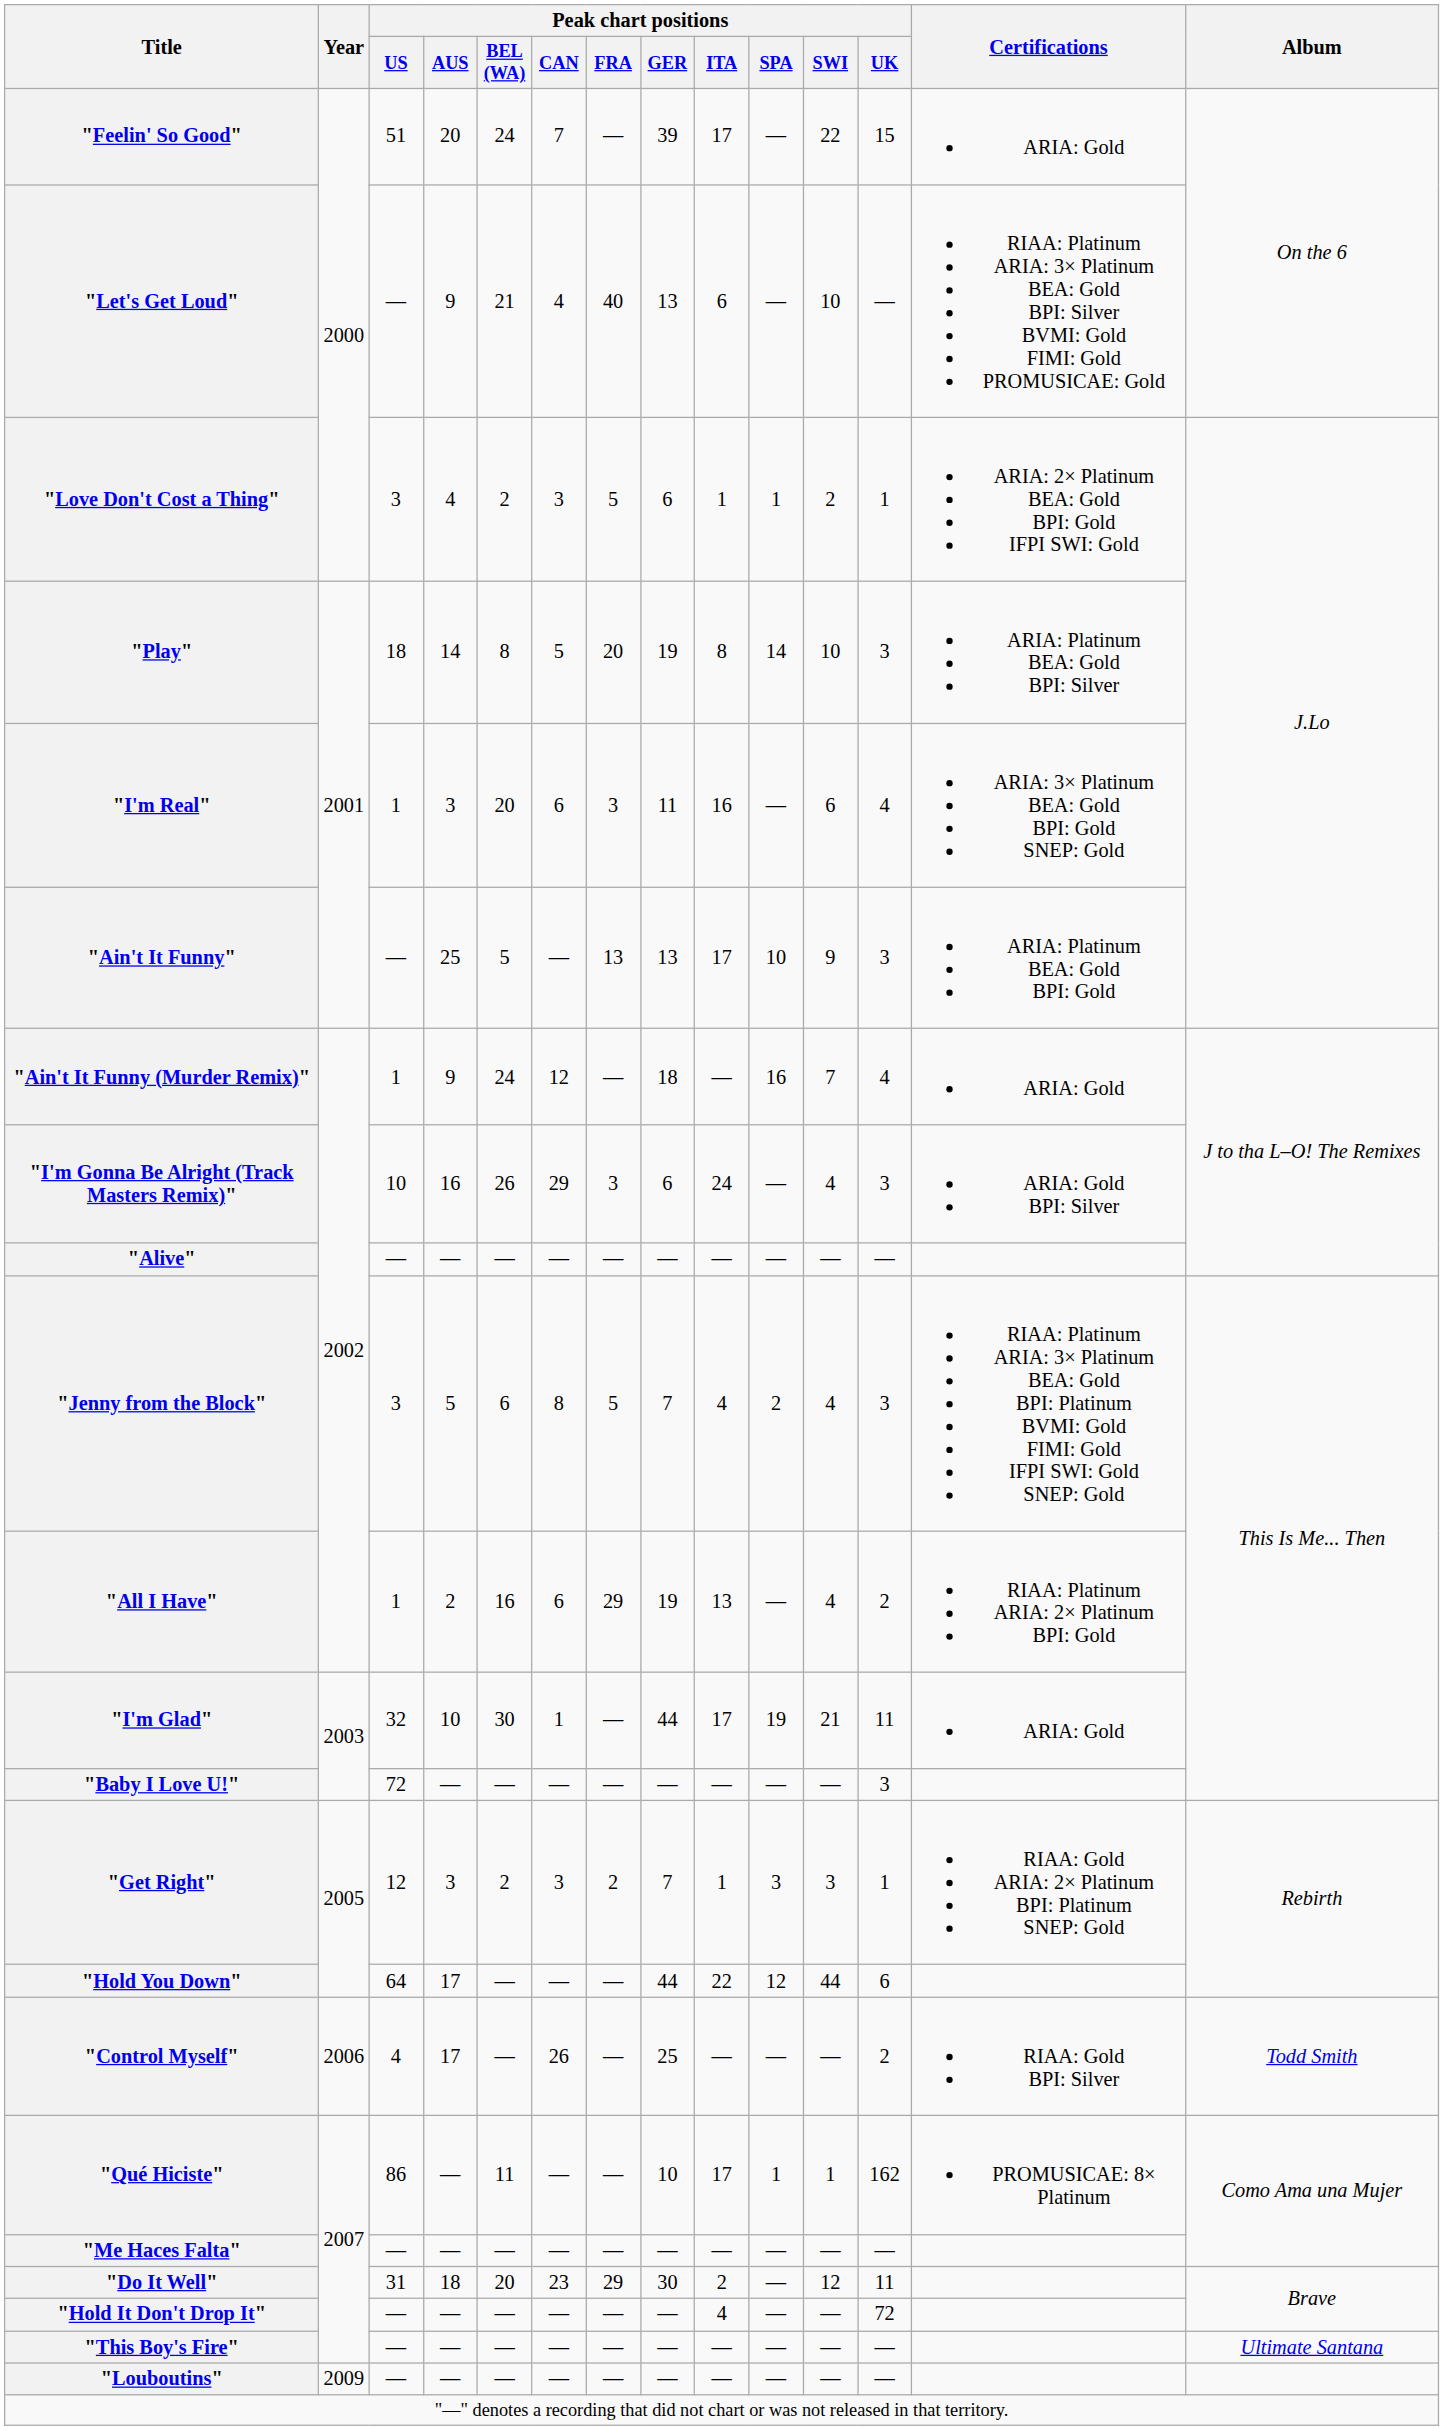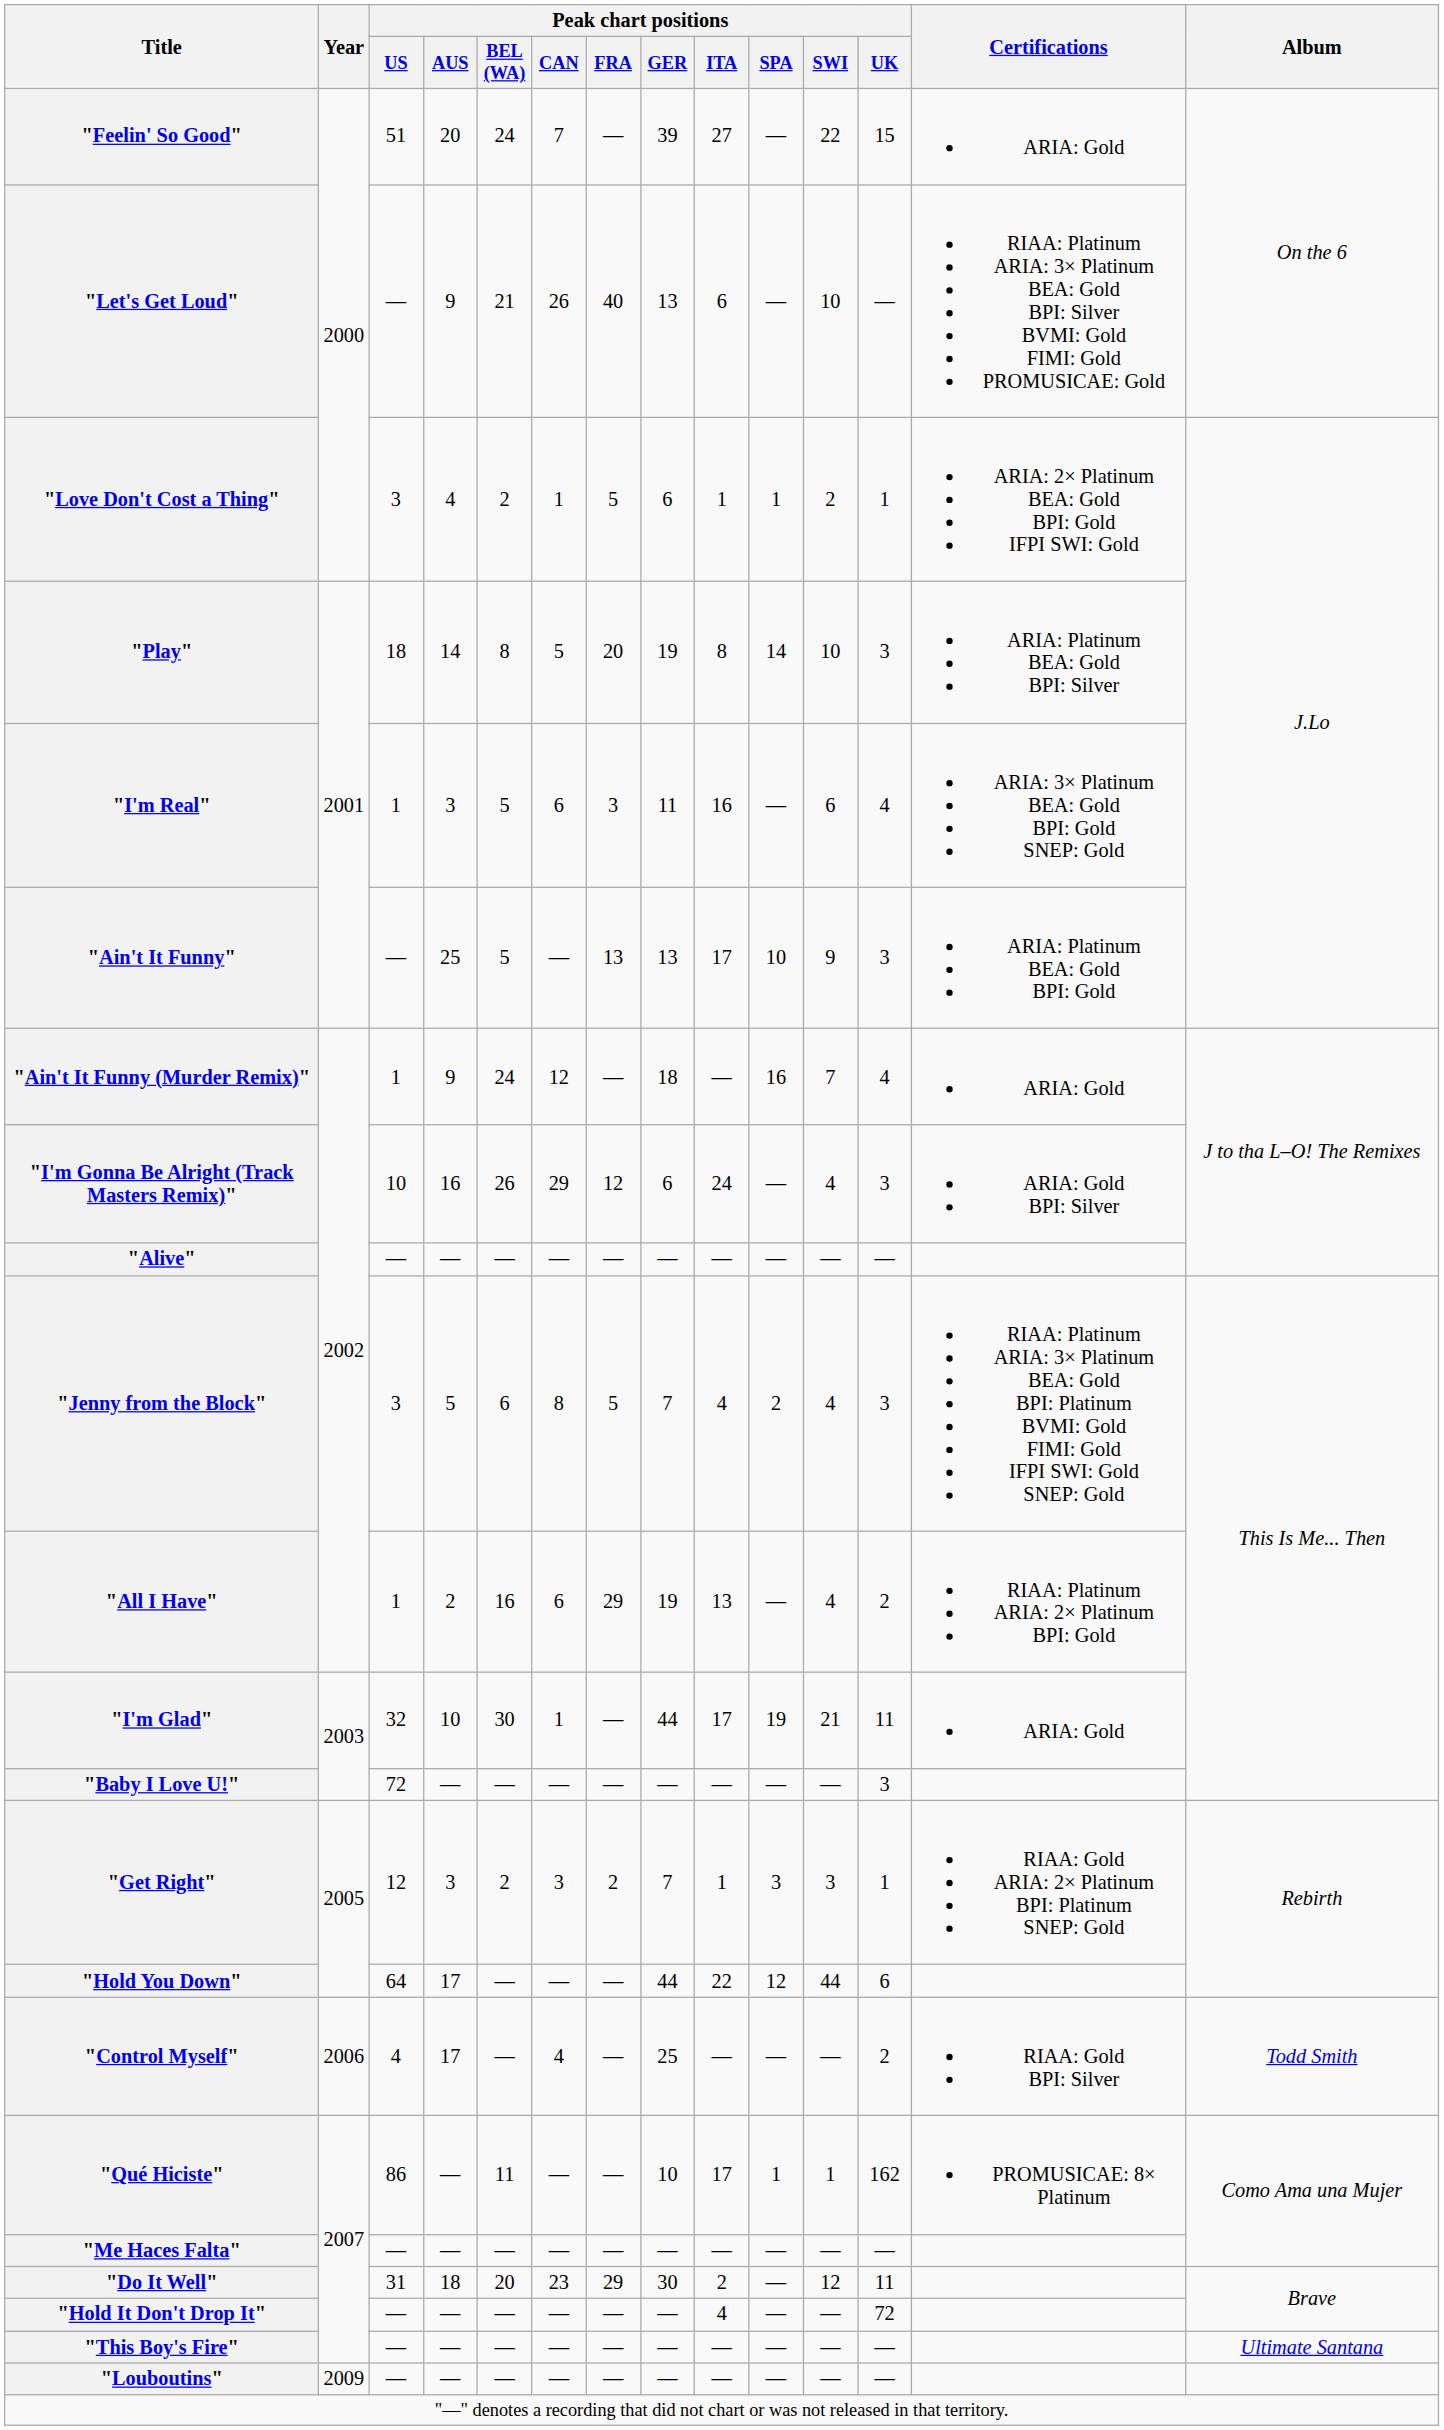 <table class="wikitable plainrowheaders" style="text-align:center;">
 <tr>
 <th scope="col" rowspan="2" style="width:15em;">Title</th>
 <th scope="col" rowspan="2">Year</th>
 <th scope="col" colspan="10">Peak chart positions</th>
 <th scope="col" rowspan="2" style="width:13em;"><a href='#'>Certifications</a></th>
 <th scope="col" rowspan="2" style="width:12em;">Album</th>
 </tr>
 <tr>
 <th scope="col" style="width:2.5em; font-size:90%;"><a href='#'>US</a><br></th>
 <th scope="col" style="width:2.5em; font-size:90%;"><a href='#'>AUS</a><br></th>
 <th scope="col" style="width:2.5em; font-size:90%;"><a href='#'>BEL<br>(WA)</a><br></th>
 <th scope="col" style="width:2.5em; font-size:90%;"><a href='#'>CAN</a><br></th>
 <th scope="col" style="width:2.5em; font-size:90%;"><a href='#'>FRA</a><br></th>
 <th scope="col" style="width:2.5em; font-size:90%;"><a href='#'>GER</a> <br></th>
 <th scope="col" style="width:2.5em; font-size:90%;"><a href='#'>ITA</a><br></th>
 <th scope="col" style="width:2.5em; font-size:90%;"><a href='#'>SPA</a><br></th>
 <th scope="col" style="width:2.5em; font-size:90%;"><a href='#'>SWI</a><br></th>
 <th scope="col" style="width:2.5em; font-size:90%;"><a href='#'>UK</a><br></th>
 </tr>
 <tr>
 <th scope="row">"<a href='#'>Feelin' So Good</a>"<br></th>
 <td rowspan="3">2000</td>
 <td>51</td>
 <td>20</td>
 <td>24</td>
 <td>7</td>
 <td>—</td>
 <td>39</td>
-<td>17</td>
+<td>27</td>
 <td>—</td>
 <td>22</td>
 <td>15</td>
 <td><br><ul><li>ARIA: Gold</li></ul></td>
 <td rowspan="2"><em>On the 6</em></td>
 </tr>
 <tr>
 <th scope="row">"<a href='#'>Let's Get Loud</a>"</th>
 <td>—</td>
 <td>9</td>
 <td>21</td>
-<td>4</td>
+<td>26</td>
 <td>40</td>
 <td>13</td>
 <td>6</td>
 <td>—</td>
 <td>10</td>
 <td>—</td>
 <td><br><ul><li>RIAA: Platinum</li><li>ARIA: 3× Platinum</li><li>BEA: Gold</li><li>BPI: Silver</li><li>BVMI: Gold</li><li>FIMI: Gold</li><li>PROMUSICAE: Gold</li></ul></td>
 </tr>
 <tr>
 <th scope="row">"<a href='#'>Love Don't Cost a Thing</a>"</th>
 <td>3</td>
 <td>4</td>
 <td>2</td>
-<td>3</td>
+<td>1</td>
 <td>5</td>
 <td>6</td>
 <td>1</td>
 <td>1</td>
 <td>2</td>
 <td>1</td>
 <td><br><ul><li>ARIA: 2× Platinum</li><li>BEA: Gold</li><li>BPI: Gold</li><li>IFPI SWI: Gold</li></ul></td>
 <td rowspan="4"><em>J.Lo</em></td>
 </tr>
 <tr>
 <th scope="row">"<a href='#'>Play</a>"</th>
 <td rowspan="3">2001</td>
 <td>18</td>
 <td>14</td>
 <td>8</td>
 <td>5</td>
 <td>20</td>
 <td>19</td>
 <td>8</td>
 <td>14</td>
 <td>10</td>
 <td>3</td>
 <td><br><ul><li>ARIA: Platinum</li><li>BEA: Gold</li><li>BPI: Silver</li></ul></td>
 </tr>
 <tr>
 <th scope="row">"<a href='#'>I'm Real</a>"<br></th>
 <td>1</td>
 <td>3</td>
-<td>20</td>
+<td>5</td>
 <td>6</td>
 <td>3</td>
 <td>11</td>
 <td>16</td>
 <td>—</td>
 <td>6</td>
 <td>4</td>
 <td><br><ul><li>ARIA: 3× Platinum</li><li>BEA: Gold</li><li>BPI: Gold</li><li>SNEP: Gold</li></ul></td>
 </tr>
 <tr>
 <th scope="row">"<a href='#'>Ain't It Funny</a>"</th>
 <td>—</td>
 <td>25</td>
 <td>5</td>
 <td>—</td>
 <td>13</td>
 <td>13</td>
 <td>17</td>
 <td>10</td>
 <td>9</td>
 <td>3</td>
 <td><br><ul><li>ARIA: Platinum</li><li>BEA: Gold</li><li>BPI: Gold</li></ul></td>
 </tr>
 <tr>
 <th scope="row">"<a href='#'>Ain't It Funny (Murder Remix)</a>"<br></th>
 <td rowspan="5">2002</td>
 <td>1</td>
 <td>9</td>
 <td>24</td>
 <td>12</td>
 <td>—</td>
 <td>18</td>
 <td>—</td>
 <td>16</td>
 <td>7</td>
 <td>4</td>
 <td><br><ul><li>ARIA: Gold</li></ul></td>
 <td rowspan="3"><em>J to tha L–O! The Remixes</em></td>
 </tr>
 <tr>
 <th scope="row">"<a href='#'>I'm Gonna Be Alright (Track Masters Remix)</a>"<br></th>
 <td>10</td>
 <td>16</td>
 <td>26</td>
 <td>29</td>
-<td>3</td>
+<td>12</td>
 <td>6</td>
 <td>24</td>
 <td>—</td>
 <td>4</td>
 <td>3</td>
 <td><br><ul><li>ARIA: Gold</li><li>BPI: Silver</li></ul></td>
 </tr>
 <tr>
 <th scope="row">"<a href='#'>Alive</a>"</th>
 <td>—</td>
 <td>—</td>
 <td>—</td>
 <td>—</td>
 <td>—</td>
 <td>—</td>
 <td>—</td>
 <td>—</td>
 <td>—</td>
 <td>—</td>
 <td></td>
 </tr>
 <tr>
 <th scope="row">"<a href='#'>Jenny from the Block</a>"<br></th>
 <td>3</td>
 <td>5</td>
 <td>6</td>
 <td>8</td>
 <td>5</td>
 <td>7</td>
 <td>4</td>
 <td>2</td>
 <td>4</td>
 <td>3</td>
 <td><br><ul><li>RIAA: Platinum</li><li>ARIA: 3× Platinum</li><li>BEA: Gold</li><li>BPI: Platinum</li><li>BVMI: Gold</li><li>FIMI: Gold</li><li>IFPI SWI: Gold</li><li>SNEP: Gold</li></ul></td>
 <td rowspan="4"><em>This Is Me... Then</em></td>
 </tr>
 <tr>
 <th scope="row">"<a href='#'>All I Have</a>"<br></th>
 <td>1</td>
 <td>2</td>
 <td>16</td>
 <td>6</td>
 <td>29</td>
 <td>19</td>
 <td>13</td>
 <td>—</td>
 <td>4</td>
 <td>2</td>
 <td><br><ul><li>RIAA: Platinum</li><li>ARIA: 2× Platinum</li><li>BPI: Gold</li></ul></td>
 </tr>
 <tr>
 <th scope="row">"<a href='#'>I'm Glad</a>"</th>
 <td rowspan="2">2003</td>
 <td>32</td>
 <td>10</td>
 <td>30</td>
 <td>1</td>
 <td>—</td>
 <td>44</td>
 <td>17</td>
 <td>19</td>
 <td>21</td>
 <td>11</td>
 <td><br><ul><li>ARIA: Gold</li></ul></td>
 </tr>
 <tr>
 <th scope="row">"<a href='#'>Baby I Love U!</a>"</th>
 <td>72</td>
 <td>—</td>
 <td>—</td>
 <td>—</td>
 <td>—</td>
 <td>—</td>
 <td>—</td>
 <td>—</td>
 <td>—</td>
 <td>3</td>
 <td></td>
 </tr>
 <tr>
 <th scope="row">"<a href='#'>Get Right</a>"</th>
 <td rowspan="2">2005</td>
 <td>12</td>
 <td>3</td>
 <td>2</td>
 <td>3</td>
 <td>2</td>
 <td>7</td>
 <td>1</td>
 <td>3</td>
 <td>3</td>
 <td>1</td>
 <td><br><ul><li>RIAA: Gold</li><li>ARIA: 2× Platinum</li><li>BPI: Platinum</li><li>SNEP: Gold</li></ul></td>
 <td rowspan="2"><em>Rebirth</em></td>
 </tr>
 <tr>
 <th scope="row">"<a href='#'>Hold You Down</a>"<br></th>
 <td>64</td>
 <td>17</td>
 <td>—</td>
 <td>—</td>
 <td>—</td>
 <td>44</td>
 <td>22</td>
 <td>12</td>
 <td>44</td>
 <td>6</td>
 <td></td>
 </tr>
 <tr>
 <th scope="row">"<a href='#'>Control Myself</a>"<br></th>
 <td>2006</td>
 <td>4</td>
 <td>17</td>
 <td>—</td>
-<td>26</td>
+<td>4</td>
 <td>—</td>
 <td>25</td>
 <td>—</td>
 <td>—</td>
 <td>—</td>
 <td>2</td>
 <td><br><ul><li>RIAA: Gold</li><li>BPI: Silver</li></ul></td>
 <td><em><a href='#'>Todd Smith</a></em></td>
 </tr>
 <tr>
 <th scope="row">"<a href='#'>Qué Hiciste</a>"</th>
 <td rowspan="5">2007</td>
 <td>86</td>
 <td>—</td>
 <td>11</td>
 <td>—</td>
 <td>—</td>
 <td>10</td>
 <td>17</td>
 <td>1</td>
 <td>1</td>
 <td>162</td>
 <td><br><ul><li>PROMUSICAE: 8× Platinum</li></ul></td>
 <td rowspan="2"><em>Como Ama una Mujer</em></td>
 </tr>
 <tr>
 <th scope="row">"<a href='#'>Me Haces Falta</a>"</th>
 <td>—</td>
 <td>—</td>
 <td>—</td>
 <td>—</td>
 <td>—</td>
 <td>—</td>
 <td>—</td>
 <td>—</td>
 <td>—</td>
 <td>—</td>
 <td></td>
 </tr>
 <tr>
 <th scope="row">"<a href='#'>Do It Well</a>"</th>
 <td>31</td>
 <td>18</td>
 <td>20</td>
 <td>23</td>
 <td>29</td>
 <td>30</td>
 <td>2</td>
 <td>—</td>
 <td>12</td>
 <td>11</td>
 <td></td>
 <td rowspan="2"><em>Brave</em></td>
 </tr>
 <tr>
 <th scope="row">"<a href='#'>Hold It Don't Drop It</a>"</th>
 <td>—</td>
 <td>—</td>
 <td>—</td>
 <td>—</td>
 <td>—</td>
 <td>—</td>
 <td>4</td>
 <td>—</td>
 <td>—</td>
 <td>72</td>
 <td></td>
 </tr>
 <tr>
 <th scope="row">"<a href='#'>This Boy's Fire</a>"<br></th>
 <td>—</td>
 <td>—</td>
 <td>—</td>
 <td>—</td>
 <td>—</td>
 <td>—</td>
 <td>—</td>
 <td>—</td>
 <td>—</td>
 <td>—</td>
 <td></td>
 <td><em><a href='#'>Ultimate Santana</a></em></td>
 </tr>
 <tr>
 <th scope="row">"<a href='#'>Louboutins</a>"</th>
 <td>2009</td>
 <td>—</td>
 <td>—</td>
 <td>—</td>
 <td>—</td>
 <td>—</td>
 <td>—</td>
 <td>—</td>
 <td>—</td>
 <td>—</td>
 <td>—</td>
 <td></td>
 <td></td>
 </tr>
 <tr>
 <td colspan="14" style="font-size:90%">"—" denotes a recording that did not chart or was not released in that territory.</td>
 </tr>
 </table>
